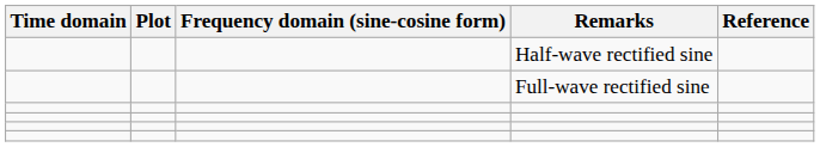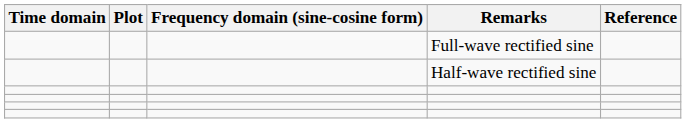 <table class="wikitable">
 <tr>
 <th>Time domain<br></th>
 <th>Plot</th>
 <th>Frequency domain (sine-cosine form)<br></th>
 <th>Remarks</th>
 <th>Reference</th>
 </tr>
 <tr>
 <td></td>
 <td></td>
 <td></td>
-<td>Half-wave rectified sine</td>
+<td>Full-wave rectified sine</td>
 <td></td>
 </tr>
 <tr>
 <td></td>
 <td></td>
 <td></td>
-<td>Full-wave rectified sine</td>
+<td>Half-wave rectified sine</td>
 <td></td>
 </tr>
 <tr>
 <td></td>
 <td></td>
 <td></td>
 <td></td>
 <td></td>
 </tr>
 <tr>
 <td></td>
 <td></td>
 <td></td>
 <td></td>
 <td></td>
 </tr>
 <tr>
 <td></td>
 <td></td>
 <td></td>
 <td></td>
 <td></td>
 </tr>
 <tr>
 <td></td>
 <td></td>
 <td></td>
 <td></td>
 <td></td>
 </tr>
 </table>
